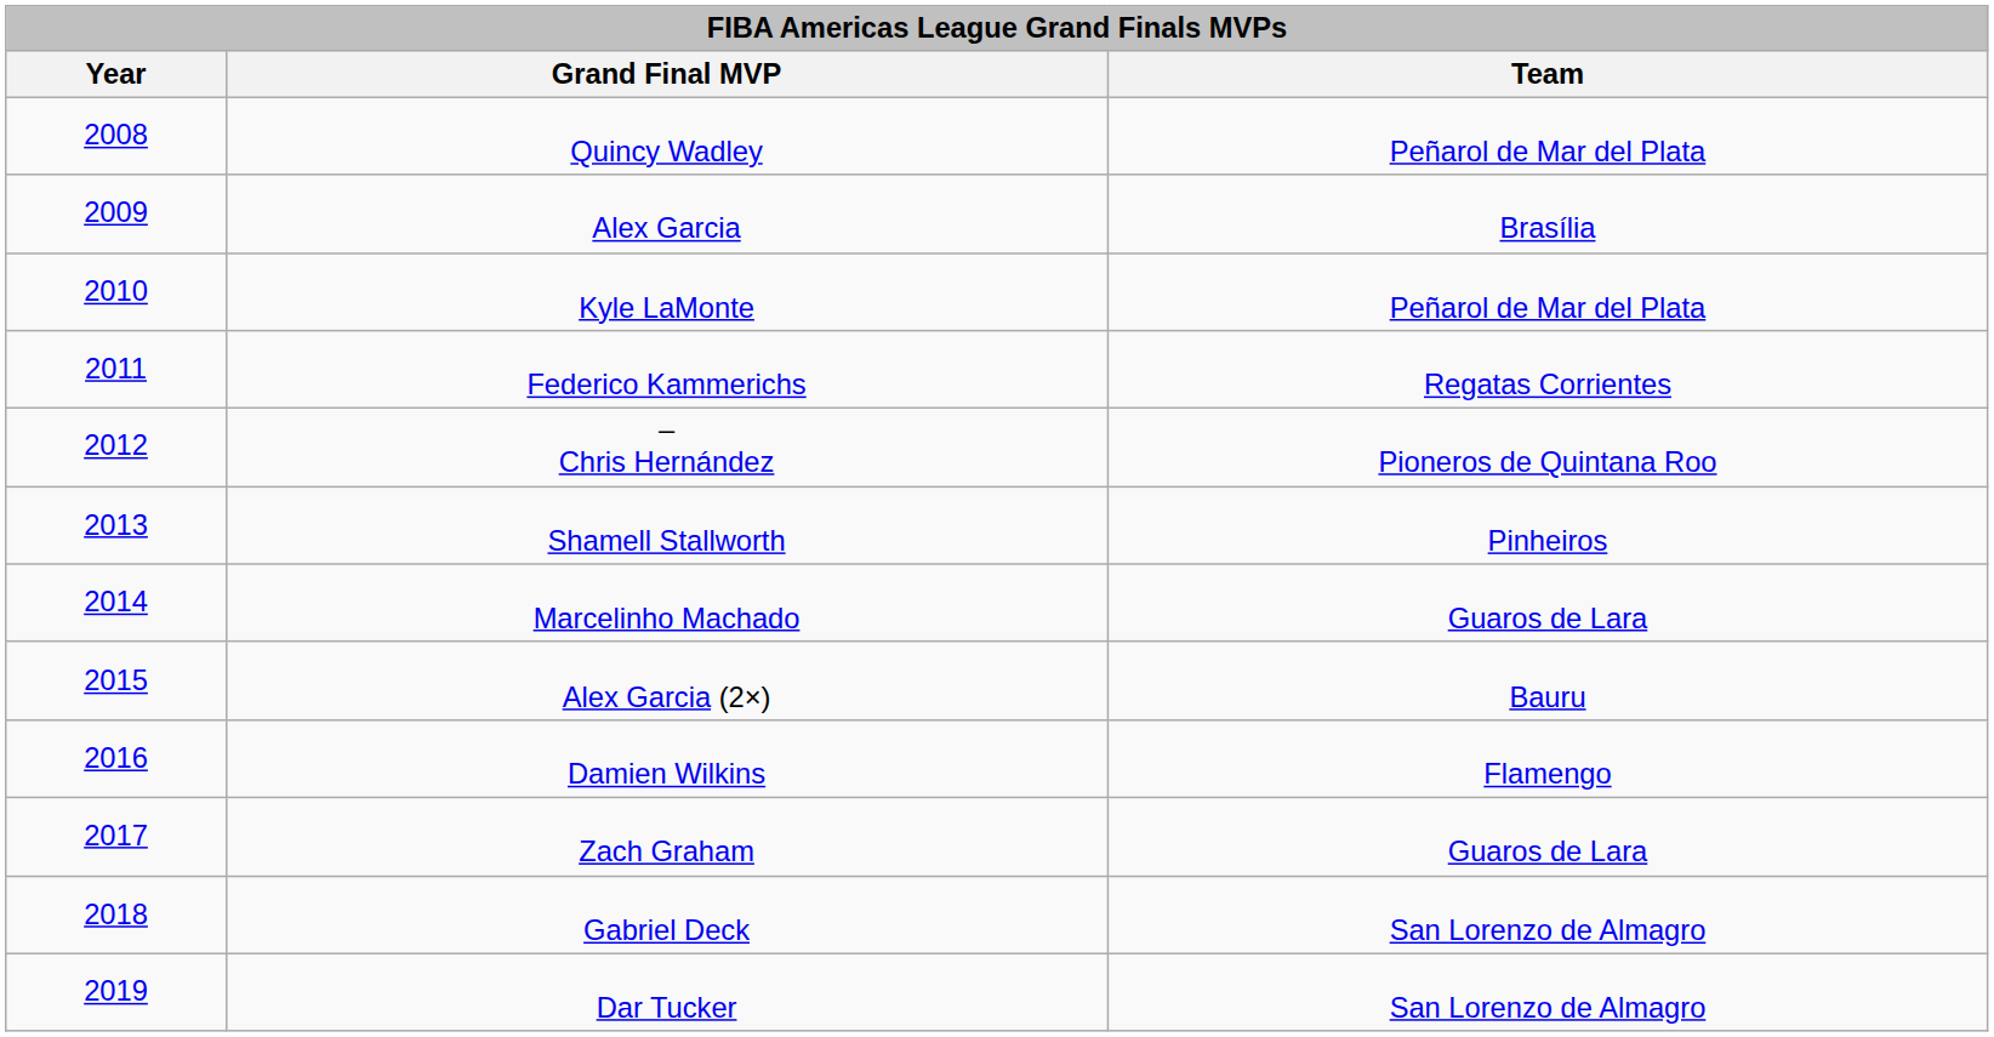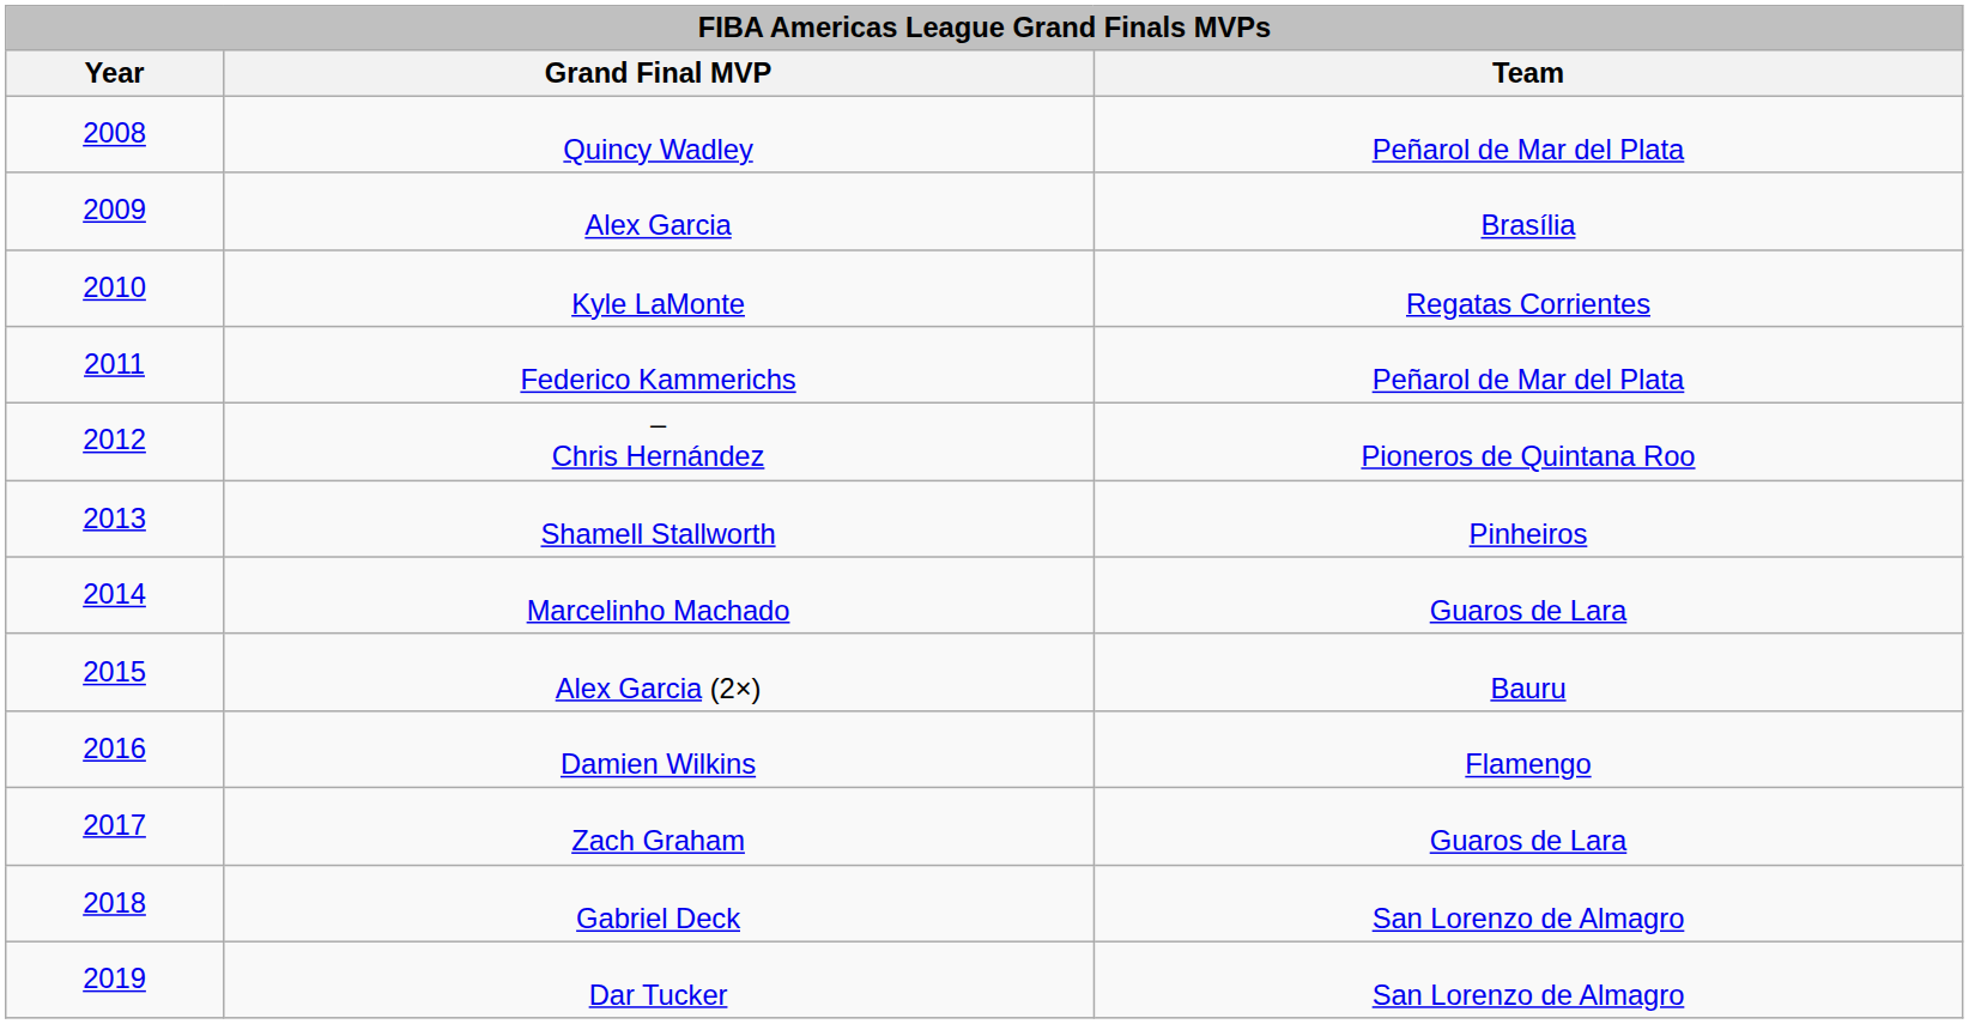 <table class="wikitable" style="text-align: center;">
 <tr>
 <th colspan="12" style="text-align:center;background-color:silver;">FIBA Americas League Grand Finals MVPs</th>
 </tr>
 <tr>
 <th width=5%>Year</th>
 <th width=20%>Grand Final MVP</th>
 <th width=20%>Team</th>
 </tr>
 <tr>
 <td><a href='#'>2008</a></td>
 <td><br><a href='#'>Quincy Wadley</a></td>
 <td><br><a href='#'>Peñarol de Mar del Plata</a></td>
 </tr>
 <tr>
 <td><a href='#'>2009</a></td>
 <td><br><a href='#'>Alex Garcia</a></td>
 <td><br><a href='#'>Brasília</a></td>
 </tr>
 <tr>
 <td><a href='#'>2010</a></td>
 <td><br><a href='#'>Kyle LaMonte</a></td>
-<td><br><a href='#'>Peñarol de Mar del Plata</a></td>
+<td><br><a href='#'>Regatas Corrientes</a></td>
 </tr>
 <tr>
 <td><a href='#'>2011</a></td>
 <td><br><a href='#'>Federico Kammerichs</a></td>
-<td><br><a href='#'>Regatas Corrientes</a></td>
+<td><br><a href='#'>Peñarol de Mar del Plata</a></td>
 </tr>
 <tr>
 <td><a href='#'>2012</a></td>
 <td>–<br><a href='#'>Chris Hernández</a></td>
 <td><br><a href='#'>Pioneros de Quintana Roo</a></td>
 </tr>
 <tr>
 <td><a href='#'>2013</a></td>
 <td><br><a href='#'>Shamell Stallworth</a></td>
 <td><br><a href='#'>Pinheiros</a></td>
 </tr>
 <tr>
 <td><a href='#'>2014</a></td>
 <td><br><a href='#'>Marcelinho Machado</a></td>
 <td><br><a href='#'>Guaros de Lara</a></td>
 </tr>
 <tr>
 <td><a href='#'>2015</a></td>
 <td><br><a href='#'>Alex Garcia</a> (2×)</td>
 <td><br><a href='#'>Bauru</a></td>
 </tr>
 <tr>
 <td><a href='#'>2016</a></td>
 <td><br><a href='#'>Damien Wilkins</a></td>
 <td><br><a href='#'>Flamengo</a></td>
 </tr>
 <tr>
 <td><a href='#'>2017</a></td>
 <td><br><a href='#'>Zach Graham</a></td>
 <td><br><a href='#'>Guaros de Lara</a></td>
 </tr>
 <tr>
 <td><a href='#'>2018</a></td>
 <td><br><a href='#'>Gabriel Deck</a></td>
 <td><br><a href='#'>San Lorenzo de Almagro</a></td>
 </tr>
 <tr>
 <td><a href='#'>2019</a></td>
 <td><br><a href='#'>Dar Tucker</a></td>
 <td><br><a href='#'>San Lorenzo de Almagro</a></td>
 </tr>
 </table>
